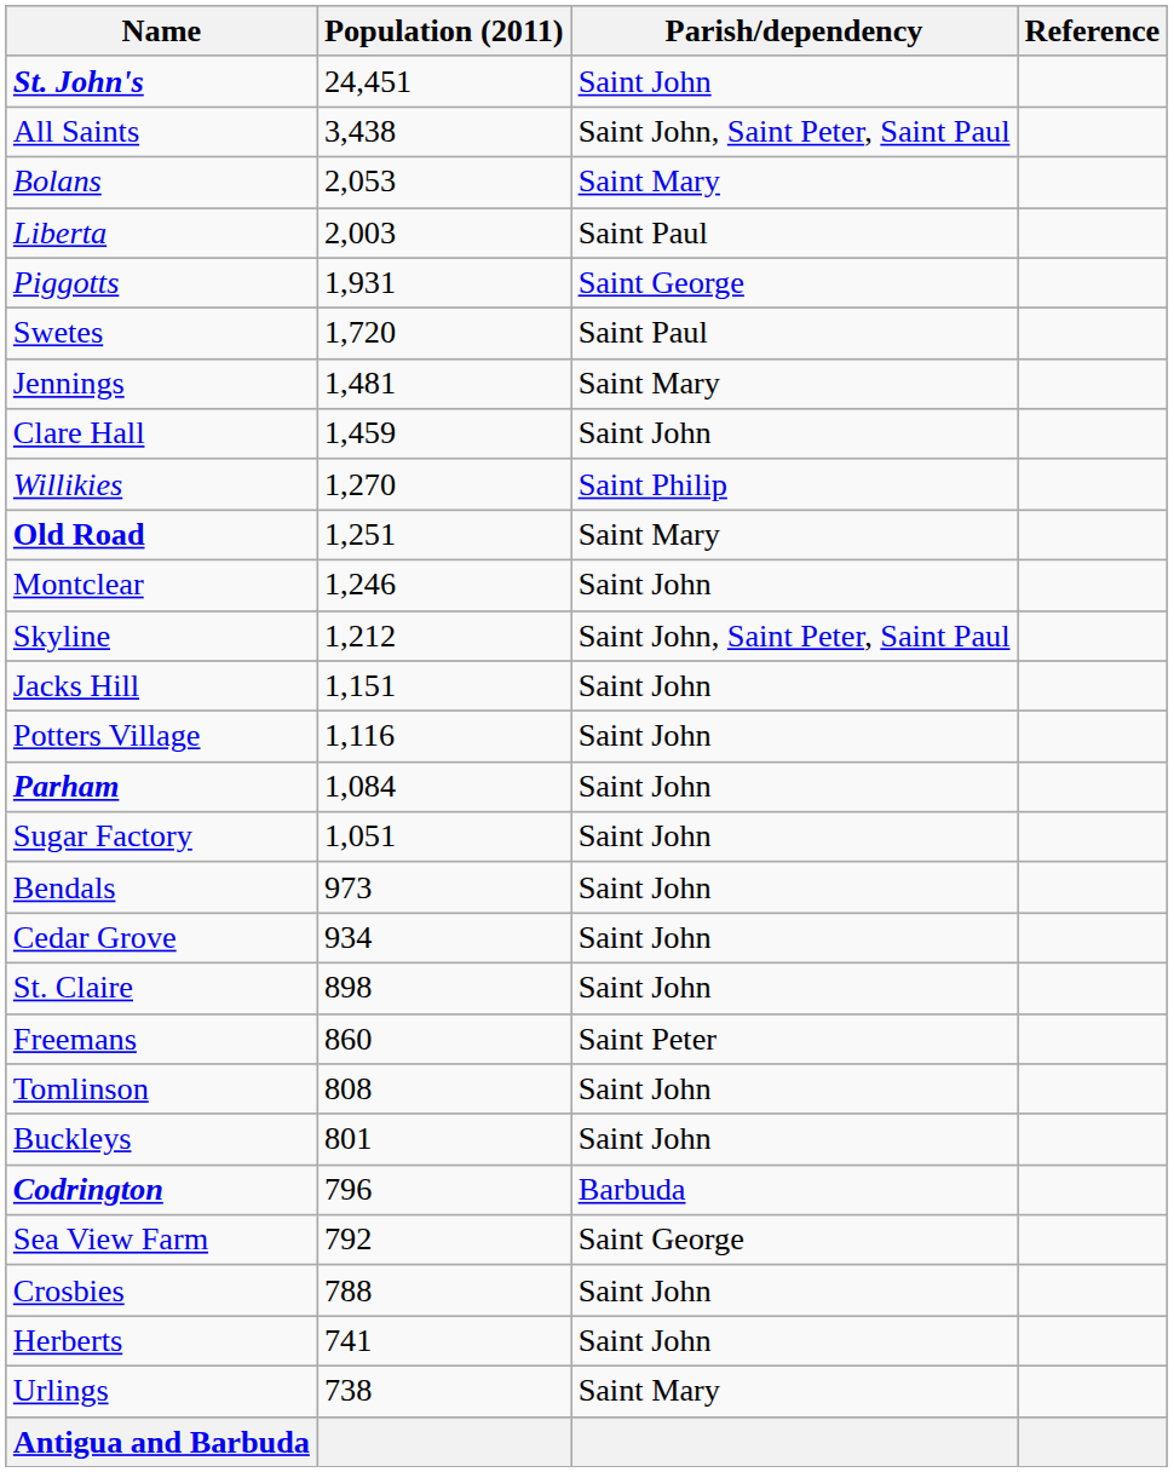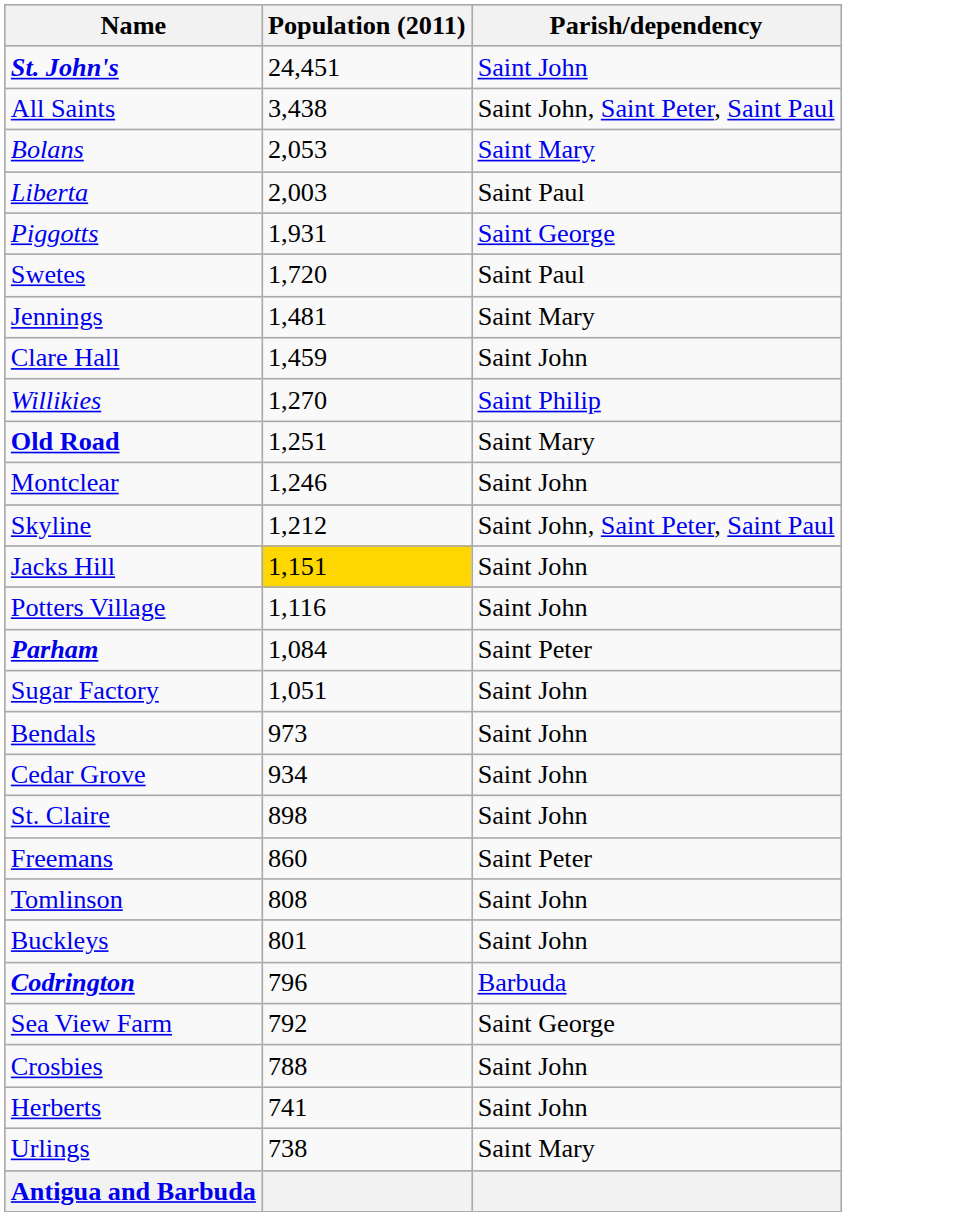 <table class="wikitable sortable">
 <tr>
 <th>Name</th>
 <th>Population (2011)</th>
 <th>Parish/dependency</th>
-<th>Reference</th>
 </tr>
 <tr>
 <td><a href='#'><strong><em>St. John's</em></strong></a></td>
 <td>24,451</td>
 <td><a href='#'>Saint John</a></td>
-<td></td>
 </tr>
 <tr>
 <td><a href='#'>All Saints</a></td>
 <td>3,438</td>
 <td>Saint John, <a href='#'>Saint Peter</a>, <a href='#'>Saint Paul</a></td>
-<td></td>
 </tr>
 <tr>
 <td><em><a href='#'>Bolans</a></em></td>
 <td>2,053</td>
 <td><a href='#'>Saint Mary</a></td>
-<td></td>
 </tr>
 <tr>
 <td><a href='#'><em>Liberta</em></a></td>
 <td>2,003</td>
 <td>Saint Paul</td>
-<td></td>
 </tr>
 <tr>
 <td><em><a href='#'>Piggotts</a></em></td>
 <td>1,931</td>
 <td><a href='#'>Saint George</a></td>
-<td></td>
 </tr>
 <tr>
 <td><a href='#'>Swetes</a></td>
 <td>1,720</td>
 <td>Saint Paul</td>
-<td></td>
 </tr>
 <tr>
 <td><a href='#'>Jennings</a></td>
 <td>1,481</td>
 <td>Saint Mary</td>
-<td></td>
 </tr>
 <tr>
 <td><a href='#'>Clare Hall</a></td>
 <td>1,459</td>
 <td>Saint John</td>
-<td></td>
 </tr>
 <tr>
 <td><em><a href='#'>Willikies</a></em></td>
 <td>1,270</td>
 <td><a href='#'>Saint Philip</a></td>
-<td></td>
 </tr>
 <tr>
 <td><a href='#'><strong>Old Road</strong></a></td>
 <td>1,251</td>
 <td>Saint Mary</td>
-<td></td>
 </tr>
 <tr>
 <td><a href='#'>Montclear</a></td>
 <td>1,246</td>
 <td>Saint John</td>
-<td></td>
 </tr>
 <tr>
 <td><a href='#'>Skyline</a></td>
 <td>1,212</td>
 <td>Saint John, <a href='#'>Saint Peter</a>, <a href='#'>Saint Paul</a></td>
-<td></td>
 </tr>
 <tr>
 <td><a href='#'>Jacks Hill</a></td>
-<td>1,151</td>
+<td style="background: gold;">1,151</td>
 <td>Saint John</td>
-<td></td>
 </tr>
 <tr>
 <td><a href='#'>Potters Village</a></td>
 <td>1,116</td>
 <td>Saint John</td>
-<td></td>
 </tr>
 <tr>
 <td><a href='#'><strong><em>Parham</em></strong></a></td>
 <td>1,084</td>
-<td>Saint John</td>
-<td></td>
+<td>Saint Peter</td>
 </tr>
 <tr>
 <td><a href='#'>Sugar Factory</a></td>
 <td>1,051</td>
 <td>Saint John</td>
-<td></td>
 </tr>
 <tr>
 <td><a href='#'>Bendals</a></td>
 <td>973</td>
 <td>Saint John</td>
-<td></td>
 </tr>
 <tr>
 <td><a href='#'>Cedar Grove</a></td>
 <td>934</td>
 <td>Saint John</td>
-<td></td>
 </tr>
 <tr>
 <td><a href='#'>St. Claire</a></td>
 <td>898</td>
 <td>Saint John</td>
-<td></td>
 </tr>
 <tr>
 <td><a href='#'>Freemans</a></td>
 <td>860</td>
 <td>Saint Peter</td>
-<td></td>
 </tr>
 <tr>
 <td><a href='#'>Tomlinson</a></td>
 <td>808</td>
 <td>Saint John</td>
-<td></td>
 </tr>
 <tr>
 <td><a href='#'>Buckleys</a></td>
 <td>801</td>
 <td>Saint John</td>
-<td></td>
 </tr>
 <tr>
 <td><a href='#'><strong><em>Codrington</em></strong></a></td>
 <td>796</td>
 <td><a href='#'>Barbuda</a></td>
-<td></td>
 </tr>
 <tr>
 <td><a href='#'>Sea View Farm</a></td>
 <td>792</td>
 <td>Saint George</td>
-<td></td>
 </tr>
 <tr>
 <td><a href='#'>Crosbies</a></td>
 <td>788</td>
 <td>Saint John</td>
-<td></td>
 </tr>
 <tr>
 <td><a href='#'>Herberts</a></td>
 <td>741</td>
 <td>Saint John</td>
-<td></td>
 </tr>
 <tr>
 <td><a href='#'>Urlings</a></td>
 <td>738</td>
 <td>Saint Mary</td>
-<td></td>
 </tr>
 <tr>
 <th><a href='#'>Antigua and Barbuda</a></th>
 <th></th>
 <th></th>
-<th></th>
 </tr>
 </table>
